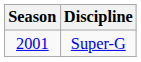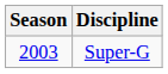 <table class=wikitable style="text-align:center">
 <tr>
 <th>Season</th>
 <th>Discipline</th>
 </tr>
 <tr>
-<td><a href='#'>2001</a></td>
+<td><a href='#'>2003</a></td>
 <td><a href='#'>Super-G</a></td>
 </tr>
 </table>
